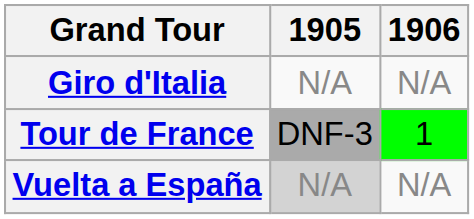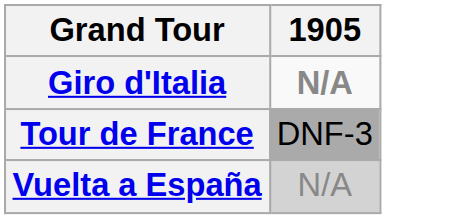 <table class="wikitable">
 <tr>
 <th align="left">Grand Tour</th>
 <th scope="col">1905</th>
-<th scope="col">1906</th>
 </tr>
 <tr>
 <th scope="row"><a href='#'>Giro d'Italia</a></th>
-<td align="center" style="color:#888888;">N/A</td>
-<td align="center" style="color:#888888;">N/A</td>
+<td align="center" style="color:#888888;"><strong>N/A</strong></td>
 </tr>
 <tr>
 <th scope="row"><a href='#'>Tour de France</a></th>
 <td align="center" style="background:#AAAAAA;">DNF-3</td>
-<td align="center" style="background:#00ff00;">1</td>
 </tr>
 <tr>
 <th scope="row"><a href='#'>Vuelta a España</a></th>
 <td align="center" style="background: lightgrey; color:#888888;">N/A</td>
-<td align="center" style="color:#888888;">N/A</td>
 </tr>
 </table>
